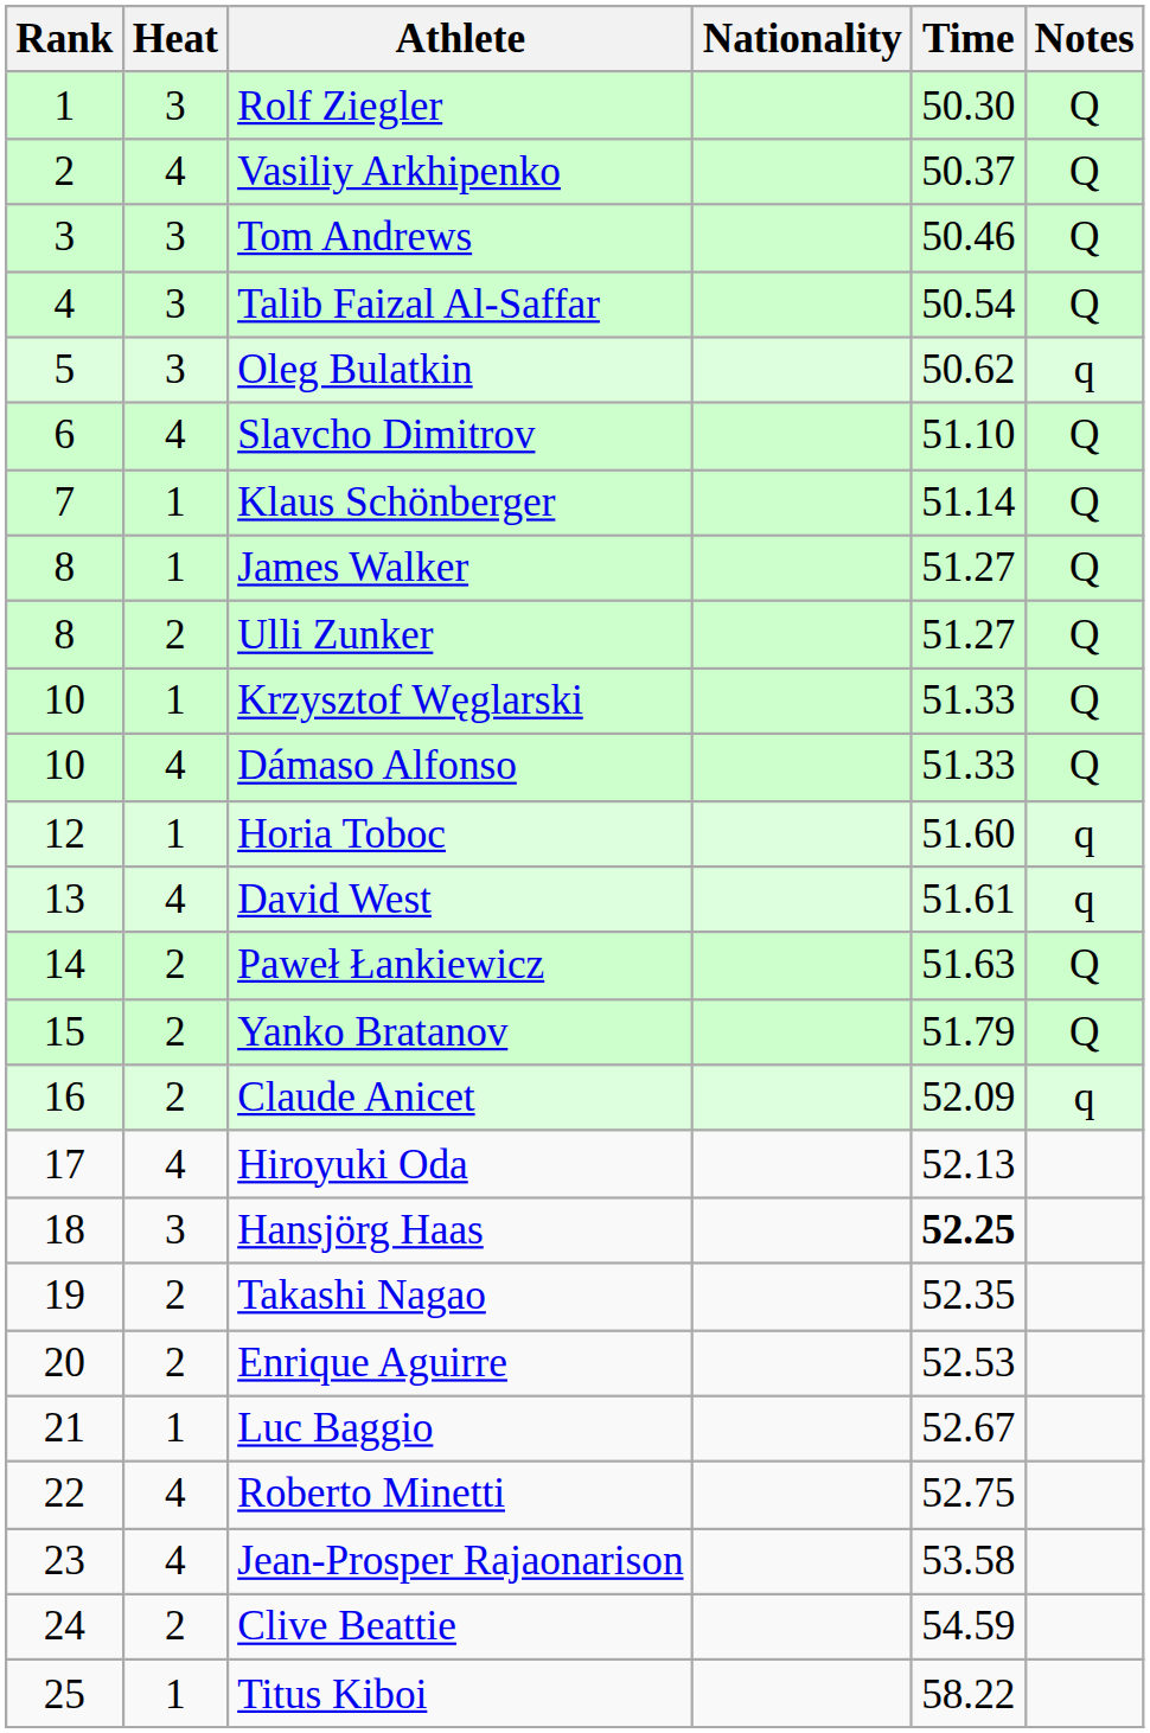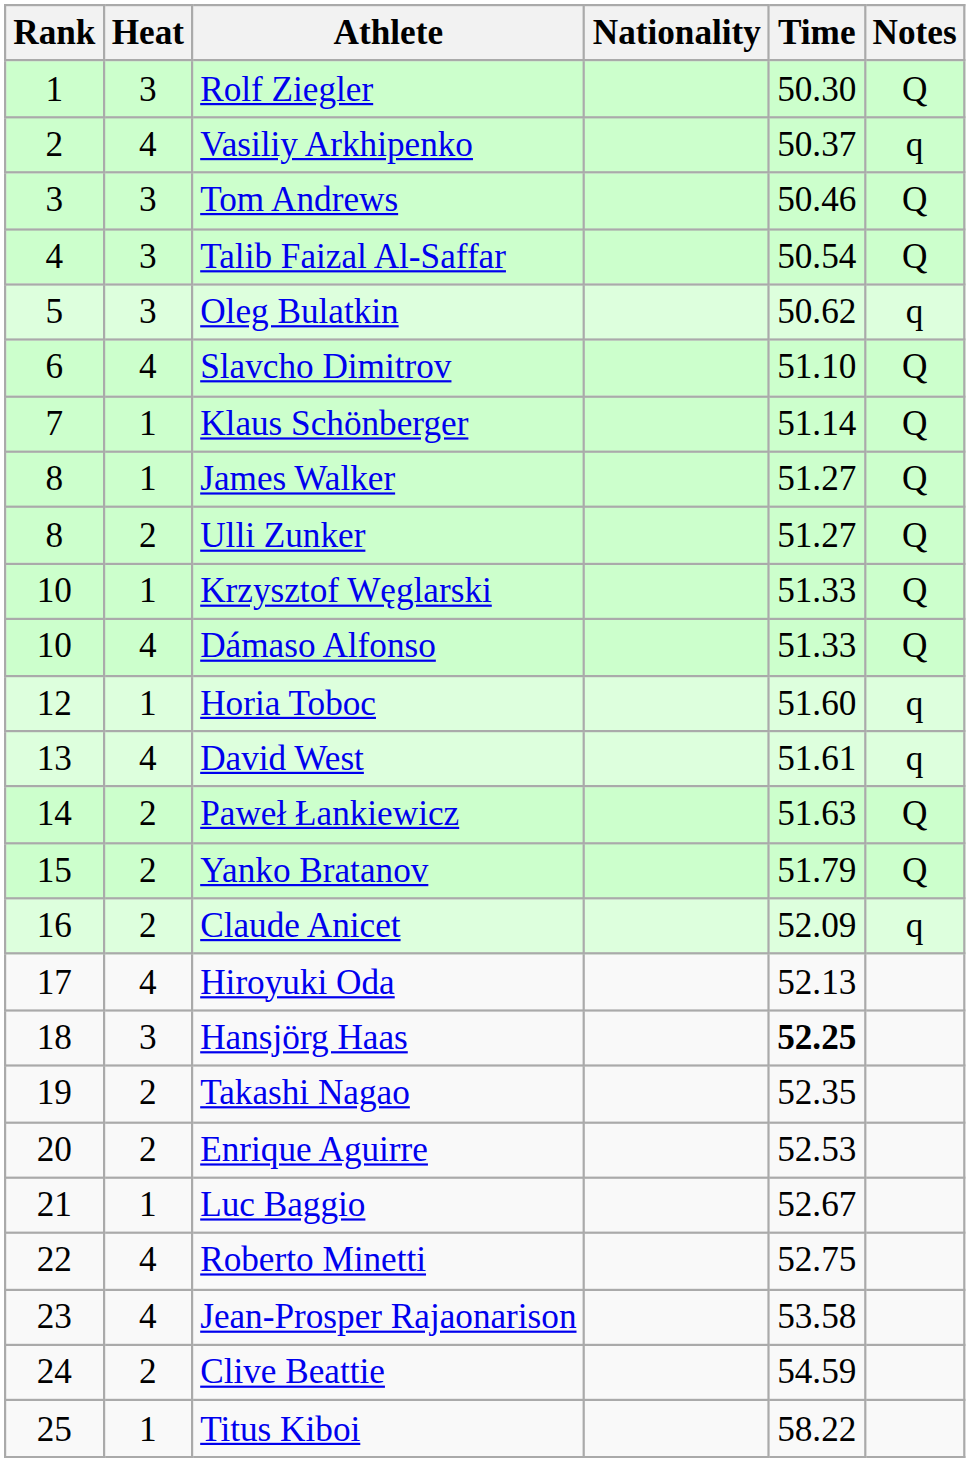 <table class="wikitable sortable" style="text-align:center">
 <tr>
 <th>Rank</th>
 <th>Heat</th>
 <th>Athlete</th>
 <th>Nationality</th>
 <th>Time</th>
 <th>Notes</th>
 </tr>
 <tr bgcolor=ccffcc>
 <td>1</td>
 <td>3</td>
 <td align=left><a href='#'>Rolf Ziegler</a></td>
 <td align=left></td>
 <td>50.30</td>
 <td>Q</td>
 </tr>
 <tr bgcolor=ccffcc>
 <td>2</td>
 <td>4</td>
 <td align=left><a href='#'>Vasiliy Arkhipenko</a></td>
 <td align=left></td>
 <td>50.37</td>
-<td>Q</td>
+<td>q</td>
 </tr>
 <tr bgcolor=ccffcc>
 <td>3</td>
 <td>3</td>
 <td align=left><a href='#'>Tom Andrews</a></td>
 <td align=left></td>
 <td>50.46</td>
 <td>Q</td>
 </tr>
 <tr bgcolor=ccffcc>
 <td>4</td>
 <td>3</td>
 <td align=left><a href='#'>Talib Faizal Al-Saffar</a></td>
 <td align=left></td>
 <td>50.54</td>
 <td>Q</td>
 </tr>
 <tr bgcolor=ddffdd>
 <td>5</td>
 <td>3</td>
 <td align=left><a href='#'>Oleg Bulatkin</a></td>
 <td align=left></td>
 <td>50.62</td>
 <td>q</td>
 </tr>
 <tr bgcolor=ccffcc>
 <td>6</td>
 <td>4</td>
 <td align=left><a href='#'>Slavcho Dimitrov</a></td>
 <td align=left></td>
 <td>51.10</td>
 <td>Q</td>
 </tr>
 <tr bgcolor=ccffcc>
 <td>7</td>
 <td>1</td>
 <td align=left><a href='#'>Klaus Schönberger</a></td>
 <td align=left></td>
 <td>51.14</td>
 <td>Q</td>
 </tr>
 <tr bgcolor=ccffcc>
 <td>8</td>
 <td>1</td>
 <td align=left><a href='#'>James Walker</a></td>
 <td align=left></td>
 <td>51.27</td>
 <td>Q</td>
 </tr>
 <tr bgcolor=ccffcc>
 <td>8</td>
 <td>2</td>
 <td align=left><a href='#'>Ulli Zunker</a></td>
 <td align=left></td>
 <td>51.27</td>
 <td>Q</td>
 </tr>
 <tr bgcolor=ccffcc>
 <td>10</td>
 <td>1</td>
 <td align=left><a href='#'>Krzysztof Węglarski</a></td>
 <td align=left></td>
 <td>51.33</td>
 <td>Q</td>
 </tr>
 <tr bgcolor=ccffcc>
 <td>10</td>
 <td>4</td>
 <td align=left><a href='#'>Dámaso Alfonso</a></td>
 <td align=left></td>
 <td>51.33</td>
 <td>Q</td>
 </tr>
 <tr bgcolor=ddffdd>
 <td>12</td>
 <td>1</td>
 <td align=left><a href='#'>Horia Toboc</a></td>
 <td align=left></td>
 <td>51.60</td>
 <td>q</td>
 </tr>
 <tr bgcolor=ddffdd>
 <td>13</td>
 <td>4</td>
 <td align=left><a href='#'>David West</a></td>
 <td align=left></td>
 <td>51.61</td>
 <td>q</td>
 </tr>
 <tr bgcolor=ccffcc>
 <td>14</td>
 <td>2</td>
 <td align=left><a href='#'>Paweł Łankiewicz</a></td>
 <td align=left></td>
 <td>51.63</td>
 <td>Q</td>
 </tr>
 <tr bgcolor=ccffcc>
 <td>15</td>
 <td>2</td>
 <td align=left><a href='#'>Yanko Bratanov</a></td>
 <td align=left></td>
 <td>51.79</td>
 <td>Q</td>
 </tr>
 <tr bgcolor=ddffdd>
 <td>16</td>
 <td>2</td>
 <td align=left><a href='#'>Claude Anicet</a></td>
 <td align=left></td>
 <td>52.09</td>
 <td>q</td>
 </tr>
 <tr>
 <td>17</td>
 <td>4</td>
 <td align=left><a href='#'>Hiroyuki Oda</a></td>
 <td align=left></td>
 <td>52.13</td>
 <td></td>
 </tr>
 <tr>
 <td>18</td>
 <td>3</td>
 <td align=left><a href='#'>Hansjörg Haas</a></td>
 <td align=left></td>
 <td><strong>52.25</strong></td>
 <td></td>
 </tr>
 <tr>
 <td>19</td>
 <td>2</td>
 <td align=left><a href='#'>Takashi Nagao</a></td>
 <td align=left></td>
 <td>52.35</td>
 <td></td>
 </tr>
 <tr>
 <td>20</td>
 <td>2</td>
 <td align=left><a href='#'>Enrique Aguirre</a></td>
 <td align=left></td>
 <td>52.53</td>
 <td></td>
 </tr>
 <tr>
 <td>21</td>
 <td>1</td>
 <td align=left><a href='#'>Luc Baggio</a></td>
 <td align=left></td>
 <td>52.67</td>
 <td></td>
 </tr>
 <tr>
 <td>22</td>
 <td>4</td>
 <td align=left><a href='#'>Roberto Minetti</a></td>
 <td align=left></td>
 <td>52.75</td>
 <td></td>
 </tr>
 <tr>
 <td>23</td>
 <td>4</td>
 <td align=left><a href='#'>Jean-Prosper Rajaonarison</a></td>
 <td align=left></td>
 <td>53.58</td>
 <td></td>
 </tr>
 <tr>
 <td>24</td>
 <td>2</td>
 <td align=left><a href='#'>Clive Beattie</a></td>
 <td align=left></td>
 <td>54.59</td>
 <td></td>
 </tr>
 <tr>
 <td>25</td>
 <td>1</td>
 <td align=left><a href='#'>Titus Kiboi</a></td>
 <td align=left></td>
 <td>58.22</td>
 <td></td>
 </tr>
 </table>
